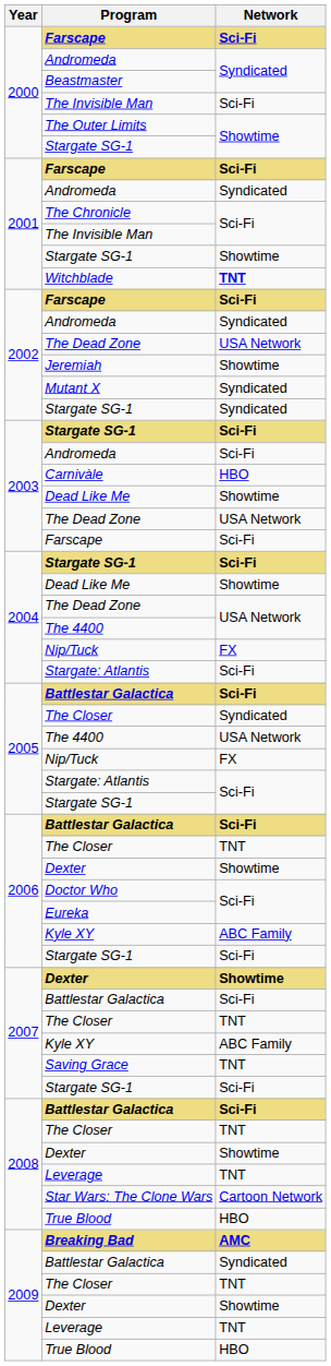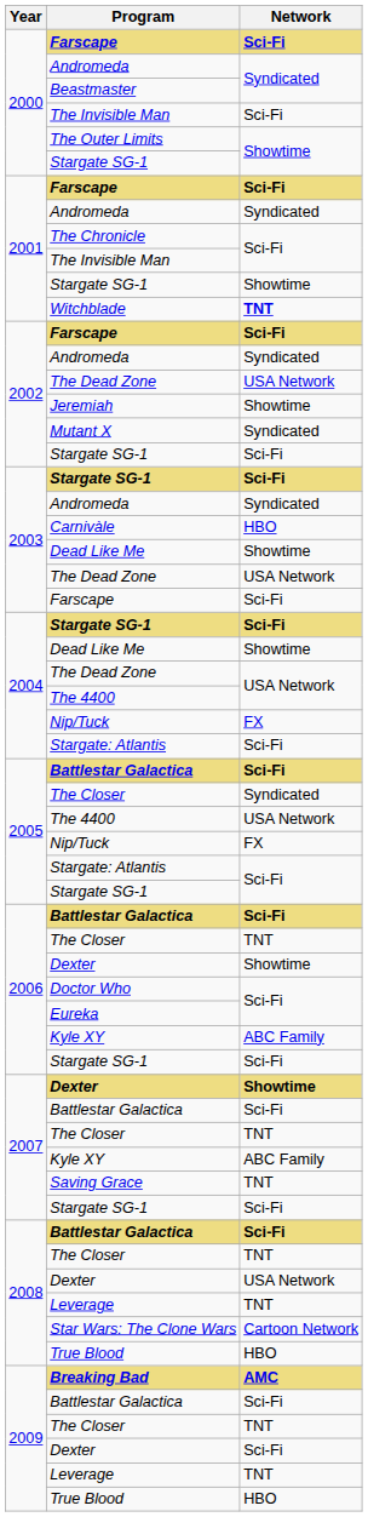 <table class="wikitable">
 <tr>
 <th>Year</th>
 <th>Program</th>
 <th>Network</th>
 </tr>
 <tr>
 <td rowspan="6"><a href='#'>2000</a></td>
 <td style="background:#EEDD82"><strong><em><a href='#'>Farscape</a></em></strong></td>
 <td style="background:#EEDD82"><strong><a href='#'>Sci-Fi</a></strong></td>
 </tr>
 <tr>
 <td><em><a href='#'>Andromeda</a></em></td>
 <td rowspan="2"><a href='#'>Syndicated</a></td>
 </tr>
 <tr>
 <td><em><a href='#'>Beastmaster</a></em></td>
 </tr>
 <tr>
 <td><em><a href='#'>The Invisible Man</a></em></td>
 <td>Sci-Fi</td>
 </tr>
 <tr>
 <td><em><a href='#'>The Outer Limits</a></em></td>
 <td rowspan="2"><a href='#'>Showtime</a></td>
 </tr>
 <tr>
 <td><em><a href='#'>Stargate SG-1</a></em></td>
 </tr>
 <tr>
 <td rowspan="6"><a href='#'>2001</a></td>
 <td style="background:#EEDD82"><strong><em>Farscape</em></strong></td>
 <td style="background:#EEDD82"><strong>Sci-Fi</strong></td>
 </tr>
 <tr>
 <td><em>Andromeda</em></td>
 <td>Syndicated</td>
 </tr>
 <tr>
 <td><em><a href='#'>The Chronicle</a></em></td>
 <td rowspan="2">Sci-Fi</td>
 </tr>
 <tr>
 <td><em>The Invisible Man</em></td>
 </tr>
 <tr>
 <td><em>Stargate SG-1</em></td>
 <td>Showtime</td>
 </tr>
 <tr>
 <td><em><a href='#'>Witchblade</a></em></td>
 <td><strong><a href='#'>TNT</a></strong></td>
 </tr>
 <tr>
 <td rowspan="6"><a href='#'>2002</a></td>
 <td style="background:#EEDD82"><strong><em>Farscape</em></strong></td>
 <td style="background:#EEDD82"><strong>Sci-Fi</strong></td>
 </tr>
 <tr>
 <td><em>Andromeda</em></td>
 <td>Syndicated</td>
 </tr>
 <tr>
 <td><em><a href='#'>The Dead Zone</a></em></td>
 <td><a href='#'>USA Network</a></td>
 </tr>
 <tr>
 <td><em><a href='#'>Jeremiah</a></em></td>
 <td>Showtime</td>
 </tr>
 <tr>
 <td><em><a href='#'>Mutant X</a></em></td>
 <td>Syndicated</td>
 </tr>
 <tr>
 <td><em>Stargate SG-1</em></td>
-<td>Syndicated</td>
+<td>Sci-Fi</td>
 </tr>
 <tr>
 <td rowspan="6"><a href='#'>2003</a></td>
 <td style="background:#EEDD82"><strong><em>Stargate SG-1</em></strong></td>
 <td style="background:#EEDD82"><strong>Sci-Fi</strong></td>
 </tr>
 <tr>
 <td><em>Andromeda</em></td>
-<td>Sci-Fi</td>
+<td>Syndicated</td>
 </tr>
 <tr>
 <td><em><a href='#'>Carnivàle</a></em></td>
 <td><a href='#'>HBO</a></td>
 </tr>
 <tr>
 <td><em><a href='#'>Dead Like Me</a></em></td>
 <td>Showtime</td>
 </tr>
 <tr>
 <td><em>The Dead Zone</em></td>
 <td>USA Network</td>
 </tr>
 <tr>
 <td><em>Farscape</em></td>
 <td>Sci-Fi</td>
 </tr>
 <tr>
 <td rowspan="6"><a href='#'>2004</a></td>
 <td style="background:#EEDD82"><strong><em>Stargate SG-1</em></strong></td>
 <td style="background:#EEDD82"><strong>Sci-Fi</strong></td>
 </tr>
 <tr>
 <td><em>Dead Like Me</em></td>
 <td>Showtime</td>
 </tr>
 <tr>
 <td><em>The Dead Zone</em></td>
 <td rowspan="2">USA Network</td>
 </tr>
 <tr>
 <td><em><a href='#'>The 4400</a></em></td>
 </tr>
 <tr>
 <td><em><a href='#'>Nip/Tuck</a></em></td>
 <td><a href='#'>FX</a></td>
 </tr>
 <tr>
 <td><em><a href='#'>Stargate: Atlantis</a></em></td>
 <td>Sci-Fi</td>
 </tr>
 <tr>
 <td rowspan="6"><a href='#'>2005</a></td>
 <td style="background:#EEDD82"><strong><em><a href='#'>Battlestar Galactica</a></em></strong></td>
 <td style="background:#EEDD82"><strong>Sci-Fi</strong></td>
 </tr>
 <tr>
 <td><em><a href='#'>The Closer</a></em></td>
 <td>Syndicated</td>
 </tr>
 <tr>
 <td><em>The 4400</em></td>
 <td>USA Network</td>
 </tr>
 <tr>
 <td><em>Nip/Tuck</em></td>
 <td>FX</td>
 </tr>
 <tr>
 <td><em>Stargate: Atlantis</em></td>
 <td rowspan="2">Sci-Fi</td>
 </tr>
 <tr>
 <td><em>Stargate SG-1</em></td>
 </tr>
 <tr>
 <td rowspan="7"><a href='#'>2006</a></td>
 <td style="background:#EEDD82"><strong><em>Battlestar Galactica</em></strong></td>
 <td style="background:#EEDD82"><strong>Sci-Fi</strong></td>
 </tr>
 <tr>
 <td><em>The Closer</em></td>
 <td>TNT</td>
 </tr>
 <tr>
 <td><em><a href='#'>Dexter</a></em></td>
 <td>Showtime</td>
 </tr>
 <tr>
 <td><em><a href='#'>Doctor Who</a></em></td>
 <td rowspan="2">Sci-Fi</td>
 </tr>
 <tr>
 <td><em><a href='#'>Eureka</a></em></td>
 </tr>
 <tr>
 <td><em><a href='#'>Kyle XY</a></em></td>
 <td><a href='#'>ABC Family</a></td>
 </tr>
 <tr>
 <td><em>Stargate SG-1</em></td>
 <td>Sci-Fi</td>
 </tr>
 <tr>
 <td rowspan="6"><a href='#'>2007</a></td>
 <td style="background:#EEDD82"><strong><em>Dexter</em></strong></td>
 <td style="background:#EEDD82"><strong>Showtime</strong></td>
 </tr>
 <tr>
 <td><em>Battlestar Galactica</em></td>
 <td>Sci-Fi</td>
 </tr>
 <tr>
 <td><em>The Closer</em></td>
 <td>TNT</td>
 </tr>
 <tr>
 <td><em>Kyle XY</em></td>
 <td>ABC Family</td>
 </tr>
 <tr>
 <td><em><a href='#'>Saving Grace</a></em></td>
 <td>TNT</td>
 </tr>
 <tr>
 <td><em>Stargate SG-1</em></td>
 <td>Sci-Fi</td>
 </tr>
 <tr>
 <td rowspan="6"><a href='#'>2008</a></td>
 <td style="background:#EEDD82"><strong><em>Battlestar Galactica</em></strong></td>
 <td style="background:#EEDD82"><strong>Sci-Fi</strong></td>
 </tr>
 <tr>
 <td><em>The Closer</em></td>
 <td>TNT</td>
 </tr>
 <tr>
 <td><em>Dexter</em></td>
-<td>Showtime</td>
+<td>USA Network</td>
 </tr>
 <tr>
 <td><em><a href='#'>Leverage</a></em></td>
 <td>TNT</td>
 </tr>
 <tr>
 <td><em><a href='#'>Star Wars: The Clone Wars</a></em></td>
 <td><a href='#'>Cartoon Network</a></td>
 </tr>
 <tr>
 <td><em><a href='#'>True Blood</a></em></td>
 <td>HBO</td>
 </tr>
 <tr>
 <td rowspan="6"><a href='#'>2009</a></td>
 <td style="background:#EEDD82"><strong><em><a href='#'>Breaking Bad</a></em></strong></td>
 <td style="background:#EEDD82"><strong><a href='#'>AMC</a></strong></td>
 </tr>
 <tr>
 <td><em>Battlestar Galactica</em></td>
-<td>Syndicated</td>
+<td>Sci-Fi</td>
 </tr>
 <tr>
 <td><em>The Closer</em></td>
 <td>TNT</td>
 </tr>
 <tr>
 <td><em>Dexter</em></td>
-<td>Showtime</td>
+<td>Sci-Fi</td>
 </tr>
 <tr>
 <td><em>Leverage</em></td>
 <td>TNT</td>
 </tr>
 <tr>
 <td><em>True Blood</em></td>
 <td>HBO</td>
 </tr>
 </table>
